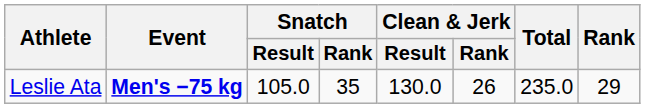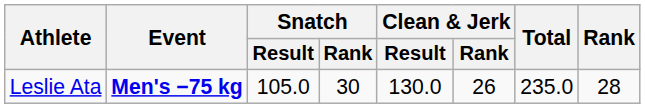 <table class="wikitable" style="font-size:90%">
 <tr>
 <th rowspan="2">Athlete</th>
 <th rowspan="2">Event</th>
 <th colspan="2">Snatch</th>
 <th colspan="2">Clean & Jerk</th>
 <th rowspan="2">Total</th>
 <th rowspan="2">Rank</th>
 </tr>
 <tr style="font-size:95%">
 <th>Result</th>
 <th>Rank</th>
 <th>Result</th>
 <th>Rank</th>
 </tr>
 <tr align=center>
 <td align=left><a href='#'>Leslie Ata</a></td>
 <td align=left><strong><a href='#'>Men's −75 kg</a></strong></td>
 <td>105.0</td>
-<td>35</td>
+<td>30</td>
 <td>130.0</td>
 <td>26</td>
 <td>235.0</td>
-<td>29</td>
+<td>28</td>
 </tr>
 </table>
